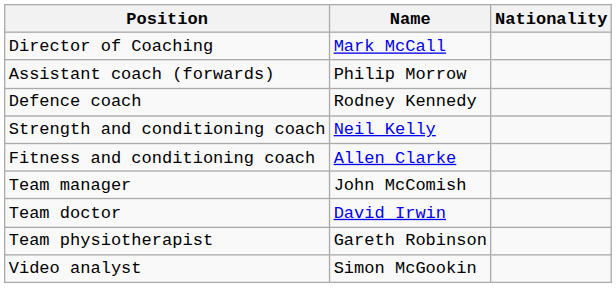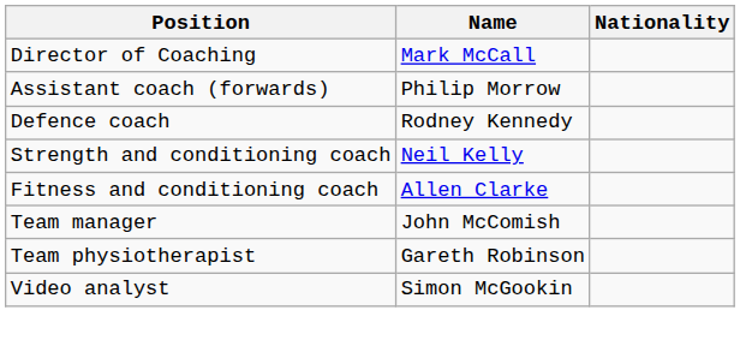 <table class="wikitable">
 <tr>
 <th>Position</th>
 <th>Name</th>
 <th>Nationality</th>
 </tr>
 <tr>
 <td>Director of Coaching</td>
 <td><a href='#'>Mark McCall</a></td>
 <td></td>
 </tr>
 <tr>
 <td>Assistant coach (forwards)</td>
 <td>Philip Morrow</td>
 <td></td>
 </tr>
 <tr>
 <td>Defence coach</td>
 <td>Rodney Kennedy</td>
 <td></td>
 </tr>
 <tr>
 <td>Strength and conditioning coach</td>
 <td><a href='#'>Neil Kelly</a></td>
 <td></td>
 </tr>
 <tr>
 <td>Fitness and conditioning coach</td>
 <td><a href='#'>Allen Clarke</a></td>
 <td></td>
 </tr>
 <tr>
 <td>Team manager</td>
 <td>John McComish</td>
 <td></td>
 </tr>
 <tr>
-<td>Team doctor</td>
-<td><a href='#'>David Irwin</a></td>
-<td></td>
-</tr>
-<tr>
 <td>Team physiotherapist</td>
 <td>Gareth Robinson</td>
 <td></td>
 </tr>
 <tr>
 <td>Video analyst</td>
 <td>Simon McGookin</td>
 <td></td>
 </tr>
 </table>
